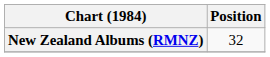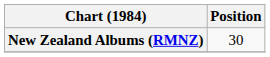 <table class="wikitable plainrowheaders" style="text-align:center">
 <tr>
 <th scope="col">Chart (1984)</th>
 <th scope="col">Position</th>
 </tr>
 <tr>
 <th scope="row">New Zealand Albums (<a href='#'>RMNZ</a>)</th>
-<td>32</td>
+<td>30</td>
 </tr>
 <tr>
 </tr>
 </table>
